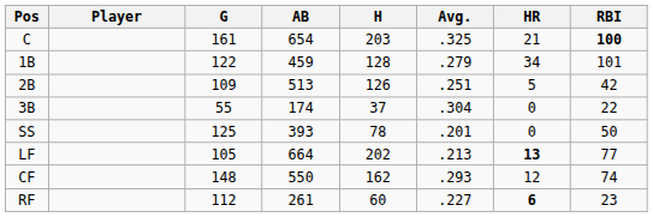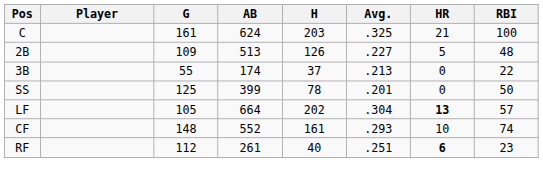 <table class="wikitable sortable">
 <tr>
 <th bgcolor="#DDDDFF" width="5%">Pos</th>
 <th bgcolor="#DDDDFF" width="16%">Player</th>
 <th bgcolor="#DDDDFF" width="9%">G</th>
 <th bgcolor="#DDDDFF" width="9%">AB</th>
 <th bgcolor="#DDDDFF" width="9%">H</th>
 <th bgcolor="#DDDDFF" width="9%">Avg.</th>
 <th bgcolor="#DDDDFF" width="9%">HR</th>
 <th bgcolor="#DDDDFF" width="9%">RBI</th>
 </tr>
 <tr align="center">
 <td>C</td>
 <td></td>
 <td>161</td>
-<td>654</td>
+<td>624</td>
 <td>203</td>
 <td>.325</td>
 <td>21</td>
-<td><strong>100</strong></td>
-</tr>
-<tr align="center">
-<td>1B</td>
-<td></td>
-<td>122</td>
-<td>459</td>
-<td>128</td>
-<td>.279</td>
-<td>34</td>
-<td>101</td>
+<td>100</td>
 </tr>
 <tr align="center">
 <td>2B</td>
 <td></td>
 <td>109</td>
 <td>513</td>
 <td>126</td>
-<td>.251</td>
+<td>.227</td>
 <td>5</td>
-<td>42</td>
+<td>48</td>
 </tr>
 <tr align="center">
 <td>3B</td>
 <td></td>
 <td>55</td>
 <td>174</td>
 <td>37</td>
-<td>.304</td>
+<td>.213</td>
 <td>0</td>
 <td>22</td>
 </tr>
 <tr align="center">
 <td>SS</td>
 <td></td>
 <td>125</td>
-<td>393</td>
+<td>399</td>
 <td>78</td>
 <td>.201</td>
 <td>0</td>
 <td>50</td>
 </tr>
 <tr align="center">
 <td>LF</td>
 <td></td>
 <td>105</td>
 <td>664</td>
 <td>202</td>
-<td>.213</td>
+<td>.304</td>
 <td><strong>13</strong></td>
-<td>77</td>
+<td>57</td>
 </tr>
 <tr align="center">
 <td>CF</td>
 <td></td>
 <td>148</td>
-<td>550</td>
-<td>162</td>
+<td>552</td>
+<td>161</td>
 <td>.293</td>
-<td>12</td>
+<td>10</td>
 <td>74</td>
 </tr>
 <tr align="center">
 <td>RF</td>
 <td></td>
 <td>112</td>
 <td>261</td>
-<td>60</td>
-<td>.227</td>
+<td>40</td>
+<td>.251</td>
 <td><strong>6</strong></td>
 <td>23</td>
 </tr>
 </table>
